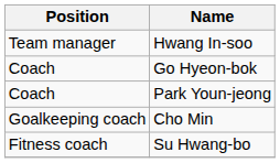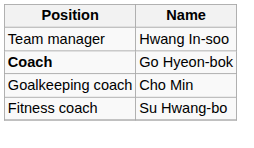 <table class="wikitable">
 <tr>
 <th>Position</th>
 <th>Name</th>
 </tr>
 <tr>
 <td>Team manager</td>
 <td> Hwang In-soo</td>
 </tr>
 <tr>
-<td>Coach</td>
+<td><strong>Coach</strong></td>
 <td> Go Hyeon-bok</td>
-</tr>
-<tr>
-<td>Coach</td>
-<td> Park Youn-jeong</td>
 </tr>
 <tr>
 <td>Goalkeeping coach</td>
 <td> Cho Min</td>
 </tr>
 <tr>
 <td>Fitness coach</td>
 <td> Su Hwang-bo</td>
 </tr>
 <tr>
 </tr>
 </table>
